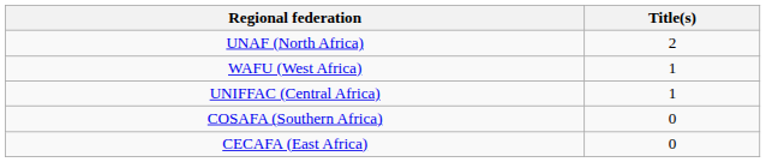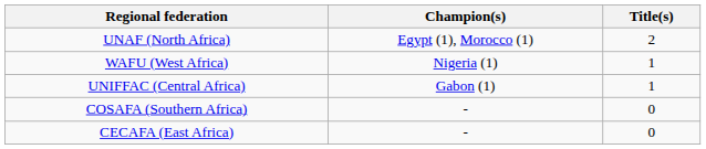 <table class="wikitable" style="text-align:center; font-size:99%;" width="60%">
 <tr>
 <th>Regional federation</th>
+<th>Champion(s)</th>
 <th>Title(s)</th>
 </tr>
 <tr>
 <td><a href='#'>UNAF (North Africa)</a></td>
+<td><a href='#'>Egypt</a> (1), <a href='#'>Morocco</a> (1)</td>
 <td>2</td>
 </tr>
 <tr>
 <td><a href='#'>WAFU (West Africa)</a></td>
+<td><a href='#'>Nigeria</a> (1)</td>
 <td>1</td>
 </tr>
 <tr>
 <td><a href='#'>UNIFFAC (Central Africa)</a></td>
+<td><a href='#'>Gabon</a> (1)</td>
 <td>1</td>
 </tr>
 <tr>
 <td><a href='#'>COSAFA (Southern Africa)</a></td>
+<td>-</td>
 <td>0</td>
 </tr>
 <tr>
 <td><a href='#'>CECAFA (East Africa)</a></td>
+<td>-</td>
 <td>0</td>
 </tr>
 </table>
